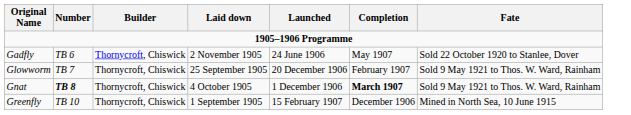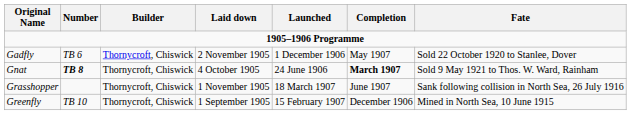 <table class="wikitable">
 <tr>
 <th>Original <br> Name</th>
 <th>Number</th>
 <th>Builder</th>
 <th>Laid down</th>
 <th>Launched</th>
 <th>Completion</th>
 <th>Fate</th>
 </tr>
 <tr>
 <td colspan="7" style="text-align: center;"><strong>1905–1906 Programme</strong></td>
 </tr>
 <tr>
 <td><em>Gadfly</em></td>
 <td><em>TB 6</em></td>
 <td><a href='#'>Thornycroft</a>, Chiswick</td>
 <td>2 November 1905</td>
-<td>24 June 1906</td>
+<td>1 December 1906</td>
 <td>May 1907</td>
 <td>Sold 22 October 1920 to Stanlee, Dover</td>
-</tr>
-<tr>
-<td><em>Glowworm</em></td>
-<td><em>TB 7</em></td>
-<td>Thornycroft, Chiswick</td>
-<td>25 September 1905</td>
-<td>20 December 1906</td>
-<td>February 1907</td>
-<td>Sold 9 May 1921 to Thos. W. Ward, Rainham</td>
 </tr>
 <tr>
 <td><em>Gnat</em></td>
 <td><strong><em>TB 8</em></strong></td>
 <td>Thornycroft, Chiswick</td>
 <td>4 October 1905</td>
-<td>1 December 1906</td>
+<td>24 June 1906</td>
 <td><strong>March 1907</strong></td>
 <td>Sold 9 May 1921 to Thos. W. Ward, Rainham</td>
+</tr>
+<tr>
+<td><em>Grasshopper</em></td>
+<td></td>
+<td>Thornycroft, Chiswick</td>
+<td>1 November 1905</td>
+<td>18 March 1907</td>
+<td>June 1907</td>
+<td>Sank following collision in North Sea, 26 July 1916</td>
 </tr>
 <tr>
 <td><em>Greenfly</em></td>
 <td><em>TB 10</em></td>
 <td>Thornycroft, Chiswick</td>
 <td>1 September 1905</td>
 <td>15 February 1907</td>
 <td>December 1906</td>
 <td>Mined in North Sea, 10 June 1915</td>
 </tr>
 </table>
